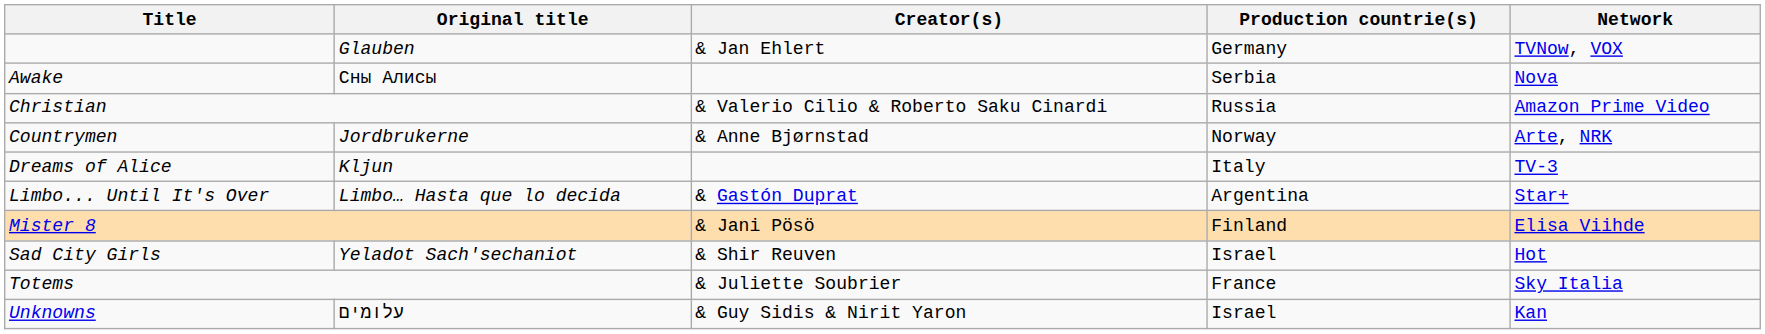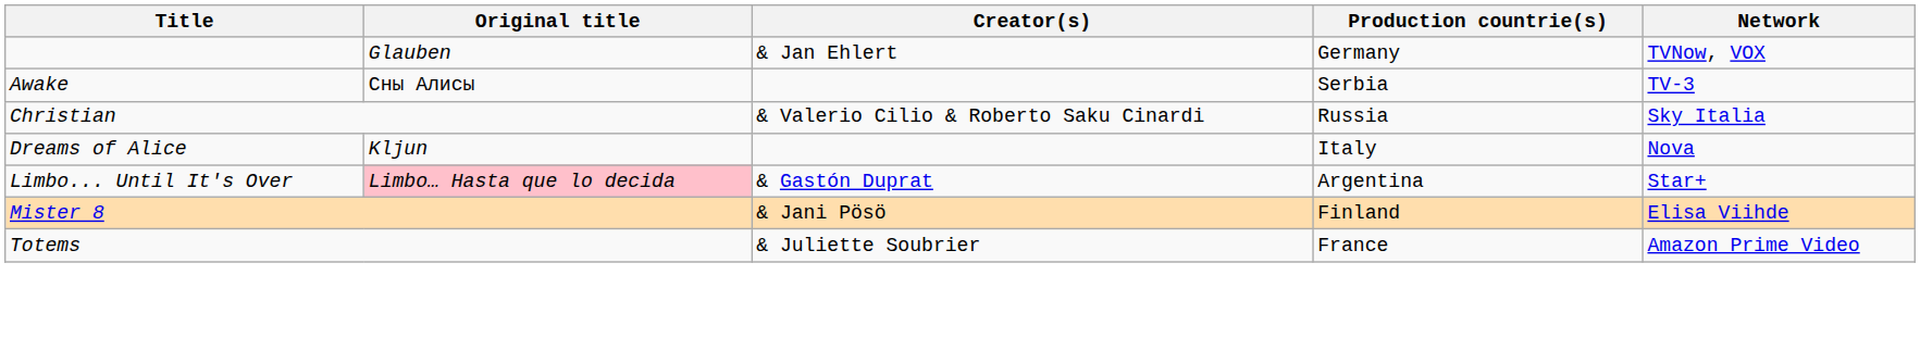 <table class="sortable wikitable" style="width:100%; margin-bottom:4px">
 <tr>
 <th scope="col">Title</th>
 <th scope="col">Original title</th>
 <th scope="col">Creator(s)</th>
 <th scope="col">Production countrie(s)</th>
 <th scope="col">Network</th>
 </tr>
 <tr>
 <td><em></em></td>
 <td><em>Glauben</em></td>
 <td> & Jan Ehlert</td>
 <td>Germany</td>
 <td><a href='#'>TVNow</a>, <a href='#'>VOX</a></td>
 </tr>
 <tr>
 <td><em>Awake</em></td>
 <td>Сны Алисы</td>
 <td></td>
 <td>Serbia</td>
-<td><a href='#'>Nova</a></td>
+<td><a href='#'>TV-3</a></td>
 </tr>
 <tr>
 <td colspan="2"><em>Christian</em></td>
 <td> & Valerio Cilio & Roberto Saku Cinardi</td>
 <td>Russia</td>
-<td><a href='#'>Amazon Prime Video</a></td>
-</tr>
-<tr>
-<td><em>Countrymen</em></td>
-<td><em>Jordbrukerne</em></td>
-<td> & Anne Bjørnstad</td>
-<td>Norway</td>
-<td><a href='#'>Arte</a>, <a href='#'>NRK</a></td>
+<td><a href='#'>Sky Italia</a></td>
 </tr>
 <tr>
 <td><em>Dreams of Alice</em></td>
 <td><em>Kljun</em></td>
 <td></td>
 <td>Italy</td>
-<td><a href='#'>TV-3</a></td>
+<td><a href='#'>Nova</a></td>
 </tr>
 <tr>
 <td><em>Limbo... Until It's Over</em></td>
-<td><em>Limbo… Hasta que lo decida</em></td>
+<td style="background: pink;"><em>Limbo… Hasta que lo decida</em></td>
 <td> & <a href='#'>Gastón Duprat</a></td>
 <td>Argentina</td>
 <td><a href='#'>Star+</a></td>
 </tr>
 <tr style="background:#FFDEAD;">
 <td colspan="2"><em><a href='#'>Mister 8</a></em></td>
 <td> & Jani Pösö</td>
 <td>Finland</td>
 <td><a href='#'>Elisa Viihde</a></td>
 </tr>
 <tr>
-<td><em>Sad City Girls</em></td>
-<td><em>Yeladot Sach'sechaniot</em></td>
-<td> & Shir Reuven</td>
-<td>Israel</td>
-<td><a href='#'>Hot</a></td>
-</tr>
-<tr>
 <td colspan="2"><em>Totems</em></td>
 <td> & Juliette Soubrier</td>
 <td>France</td>
-<td><a href='#'>Sky Italia</a></td>
-</tr>
-<tr>
-<td><em><a href='#'>Unknowns</a></em></td>
-<td>עלומים</td>
-<td> & Guy Sidis & Nirit Yaron</td>
-<td>Israel</td>
-<td><a href='#'>Kan</a></td>
+<td><a href='#'>Amazon Prime Video</a></td>
 </tr>
 </table>
